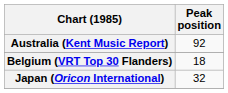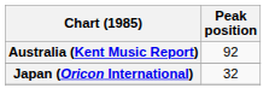 <table class="wikitable sortable plainrowheaders" style="text-align:center;">
 <tr>
 <th>Chart (1985)</th>
 <th>Peak<br>position</th>
 </tr>
 <tr>
 <th scope="row">Australia (<a href='#'>Kent Music Report</a>)</th>
 <td>92</td>
 </tr>
 <tr>
-</tr>
-<tr>
-<th scope="row">Belgium (<a href='#'>VRT Top 30</a> Flanders)</th>
-<td>18</td>
 </tr>
 <tr>
 <th scope="row">Japan (<a href='#'><em>Oricon</em> International</a>)</th>
 <td>32</td>
 </tr>
 <tr>
 </tr>
 <tr>
 </tr>
 <tr>
 </tr>
 <tr>
 </tr>
 <tr>
 </tr>
 </table>
